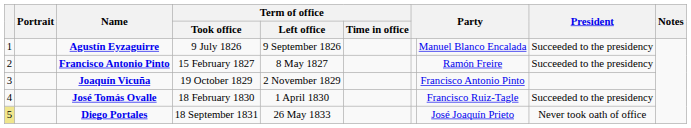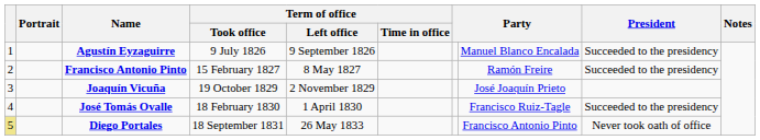 <table class="wikitable" style="text-align:center">
 <tr>
 <th rowspan=2></th>
 <th rowspan=2>Portrait</th>
 <th rowspan=2>Name<br></th>
 <th colspan=3>Term of office</th>
 <th colspan=2 rowspan=2>Party</th>
 <th rowspan=2><a href='#'>President</a></th>
 <th rowspan=2>Notes</th>
 </tr>
 <tr>
 <th>Took office</th>
 <th>Left office</th>
 <th>Time in office</th>
 </tr>
 <tr>
 <td>1</td>
 <td></td>
 <td><strong><a href='#'>Agustín Eyzaguirre</a></strong><br></td>
 <td>9 July 1826</td>
 <td>9 September 1826</td>
 <td></td>
 <td></td>
 <td><a href='#'>Manuel Blanco Encalada</a></td>
 <td>Succeeded to the presidency</td>
 </tr>
 <tr>
 <td>2</td>
 <td></td>
 <td><strong><a href='#'>Francisco Antonio Pinto</a></strong><br></td>
 <td>15 February 1827</td>
 <td>8 May 1827</td>
 <td></td>
 <td></td>
 <td><a href='#'>Ramón Freire</a></td>
 <td>Succeeded to the presidency</td>
 </tr>
 <tr>
 <td>3</td>
 <td></td>
 <td><strong><a href='#'>Joaquín Vicuña</a></strong><br></td>
 <td>19 October 1829</td>
 <td>2 November 1829</td>
 <td></td>
 <td></td>
-<td><a href='#'>Francisco Antonio Pinto</a></td>
+<td><a href='#'>José Joaquín Prieto</a></td>
 <td></td>
 </tr>
 <tr>
 <td>4</td>
 <td></td>
 <td><strong><a href='#'>José Tomás Ovalle</a></strong><br></td>
 <td>18 February 1830</td>
 <td>1 April 1830</td>
 <td></td>
 <td></td>
 <td><a href='#'>Francisco Ruiz-Tagle</a></td>
 <td>Succeeded to the presidency</td>
 </tr>
 <tr>
 <td style="background: khaki;">5</td>
 <td></td>
 <td><strong><a href='#'>Diego Portales</a></strong><br></td>
 <td>18 September 1831</td>
 <td>26 May 1833</td>
 <td></td>
 <td></td>
-<td><a href='#'>José Joaquín Prieto</a></td>
+<td><a href='#'>Francisco Antonio Pinto</a></td>
 <td>Never took oath of office</td>
 </tr>
 </table>
